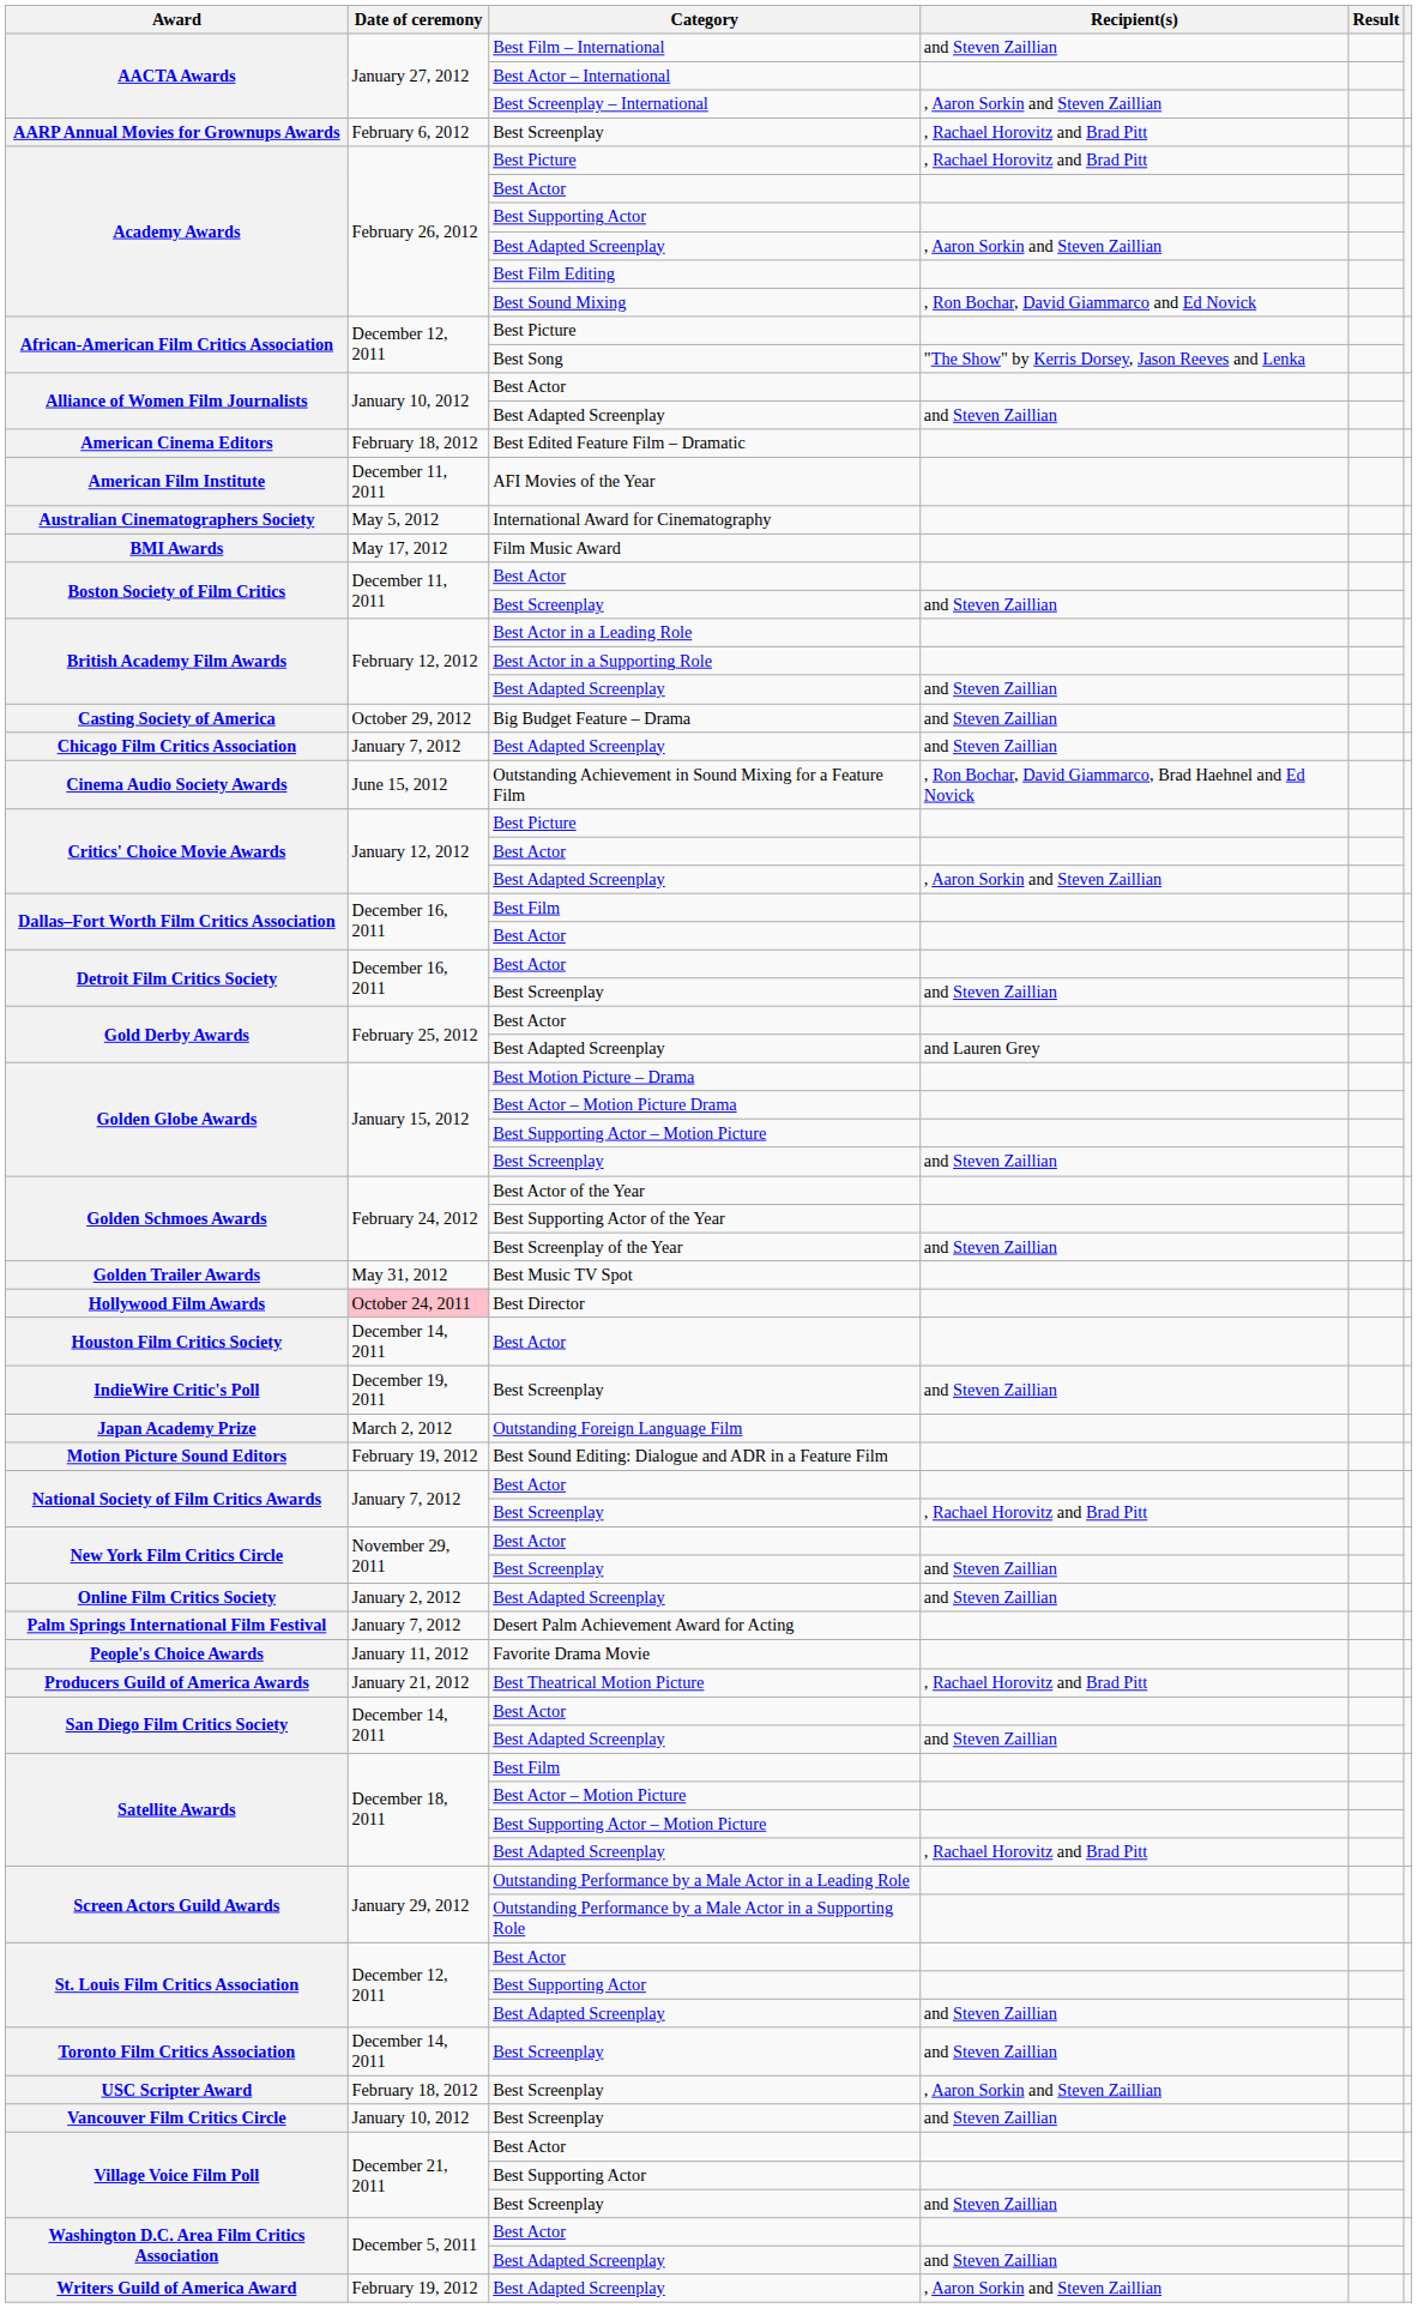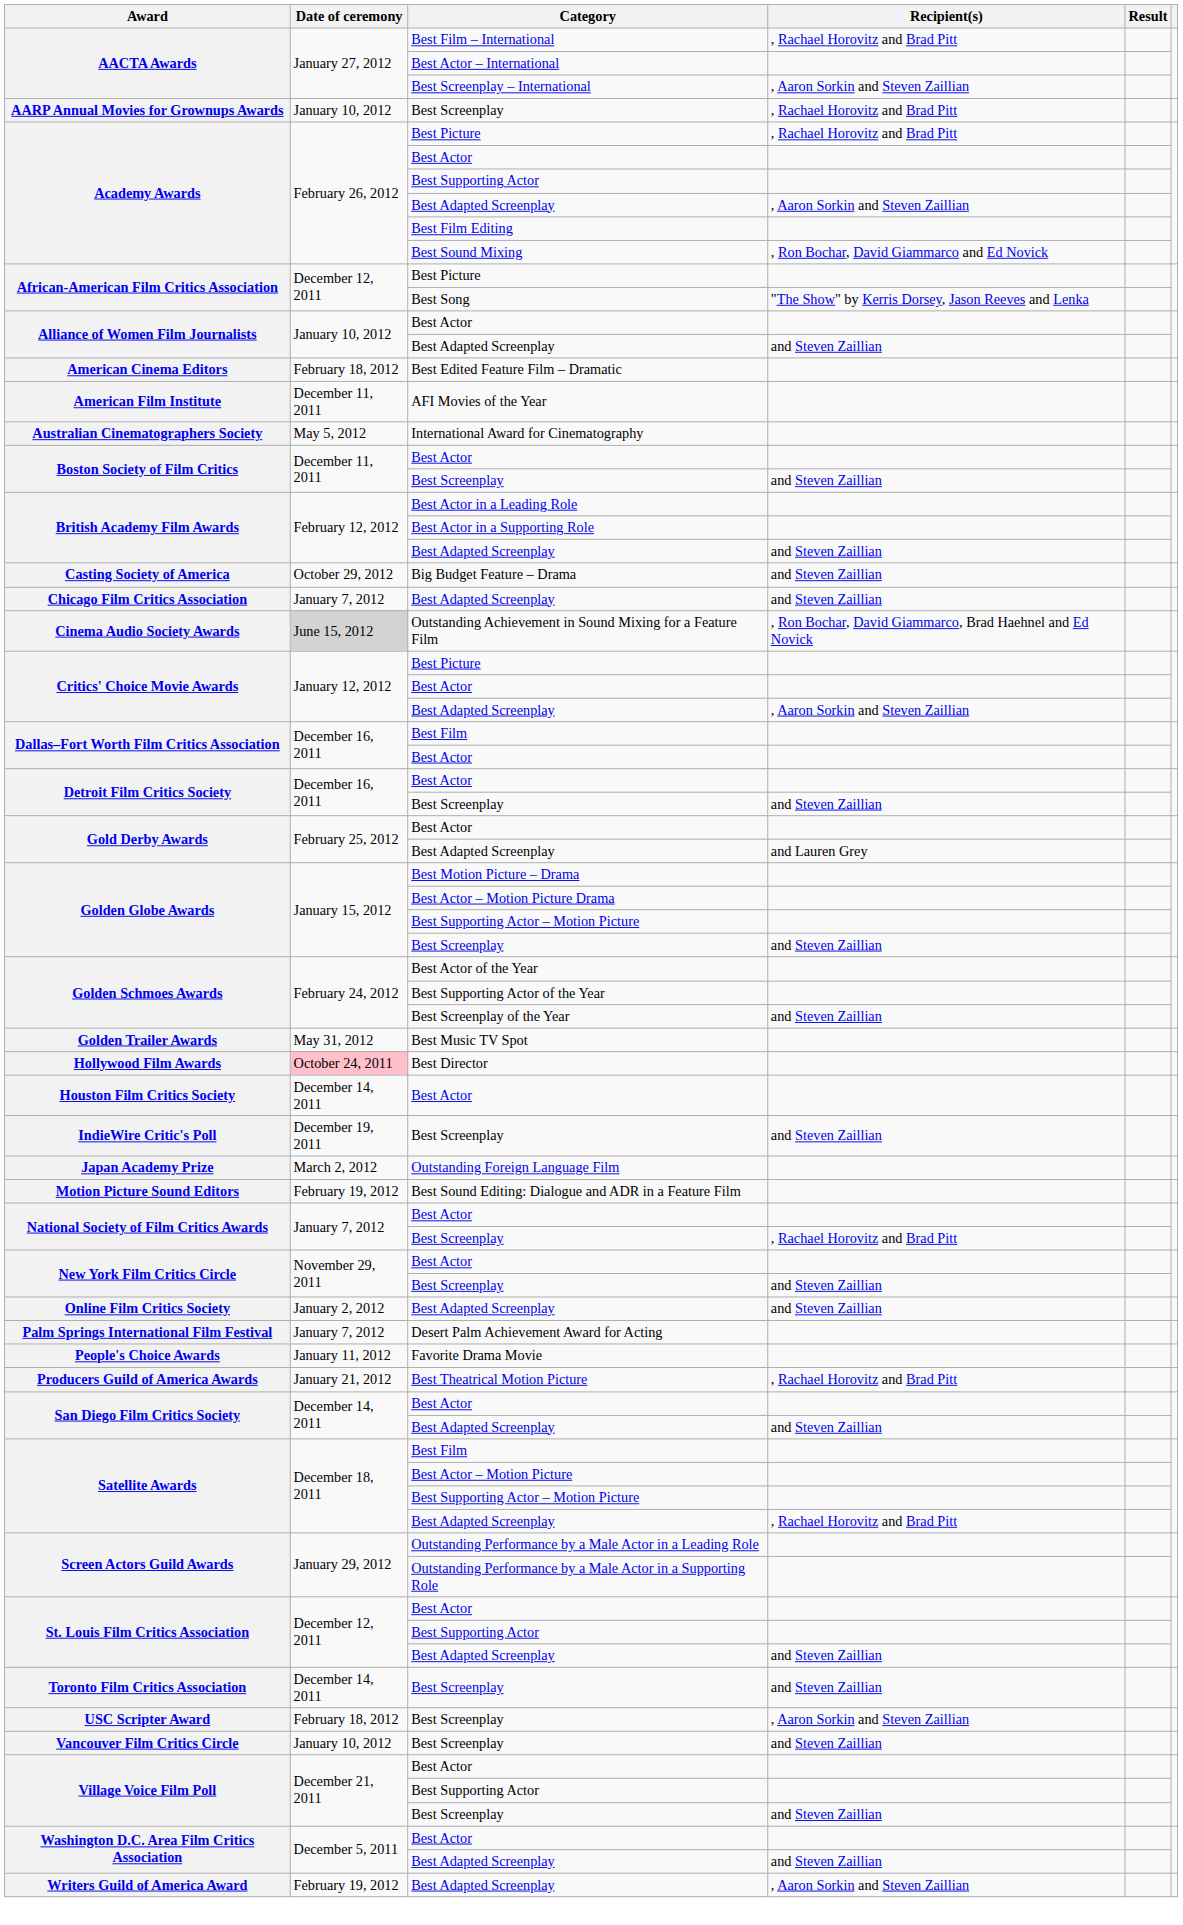 <table class="wikitable plainrowheaders sortable" style="font-size: 95%;">
 <tr>
 <th scope="col">Award</th>
 <th scope="col">Date of ceremony</th>
 <th scope="col">Category</th>
 <th scope="col">Recipient(s)</th>
 <th scope="col">Result</th>
 <th scope="col" class="unsortable"></th>
 </tr>
 <tr>
 <th scope="row" rowspan="3"><a href='#'>AACTA Awards</a></th>
 <td rowspan="3">January 27, 2012</td>
 <td><a href='#'>Best Film – International</a></td>
-<td> and <a href='#'>Steven Zaillian</a></td>
+<td>, <a href='#'>Rachael Horovitz</a> and <a href='#'>Brad Pitt</a></td>
 <td></td>
 <td rowspan="3" style="text-align:center;"><br></td>
 </tr>
 <tr>
 <td><a href='#'>Best Actor – International</a></td>
 <td></td>
 <td></td>
 </tr>
 <tr>
 <td><a href='#'>Best Screenplay – International</a></td>
 <td>, <a href='#'>Aaron Sorkin</a> and <a href='#'>Steven Zaillian</a></td>
 <td></td>
 </tr>
 <tr>
 <th scope="row" rowspan="1"><a href='#'>AARP Annual Movies for Grownups Awards</a></th>
-<td rowspan="1">February 6, 2012</td>
+<td rowspan="1">January 10, 2012</td>
 <td>Best Screenplay</td>
 <td>, <a href='#'>Rachael Horovitz</a> and <a href='#'>Brad Pitt</a></td>
 <td></td>
 <td rowspan="1" style="text-align:center;"><br></td>
 </tr>
 <tr>
 <th scope="row" rowspan="6"><a href='#'>Academy Awards</a></th>
 <td rowspan="6">February 26, 2012</td>
 <td><a href='#'>Best Picture</a></td>
 <td>, <a href='#'>Rachael Horovitz</a> and <a href='#'>Brad Pitt</a></td>
 <td></td>
 <td rowspan="6" style="text-align:center;"></td>
 </tr>
 <tr>
 <td><a href='#'>Best Actor</a></td>
 <td></td>
 <td></td>
 </tr>
 <tr>
 <td><a href='#'>Best Supporting Actor</a></td>
 <td></td>
 <td></td>
 </tr>
 <tr>
 <td><a href='#'>Best Adapted Screenplay</a></td>
 <td>, <a href='#'>Aaron Sorkin</a> and <a href='#'>Steven Zaillian</a></td>
 <td></td>
 </tr>
 <tr>
 <td><a href='#'>Best Film Editing</a></td>
 <td></td>
 <td></td>
 </tr>
 <tr>
 <td><a href='#'>Best Sound Mixing</a></td>
 <td>, <a href='#'>Ron Bochar</a>, <a href='#'>David Giammarco</a> and <a href='#'>Ed Novick</a></td>
 <td></td>
 </tr>
 <tr>
 <th scope="row" rowspan="2"><a href='#'>African-American Film Critics Association</a></th>
 <td rowspan="2">December 12, 2011</td>
 <td>Best Picture</td>
 <td></td>
 <td></td>
 <td rowspan="2" style="text-align:center;"></td>
 </tr>
 <tr>
 <td>Best Song</td>
 <td>"<a href='#'>The Show</a>" by <a href='#'>Kerris Dorsey</a>, <a href='#'>Jason Reeves</a> and <a href='#'>Lenka</a></td>
 <td></td>
 </tr>
 <tr>
 <th scope="row" rowspan="2"><a href='#'>Alliance of Women Film Journalists</a></th>
 <td rowspan="2">January 10, 2012</td>
 <td>Best Actor</td>
 <td></td>
 <td></td>
 <td rowspan="2" style="text-align:center;"><br></td>
 </tr>
 <tr>
 <td>Best Adapted Screenplay</td>
 <td> and <a href='#'>Steven Zaillian</a></td>
 <td></td>
 </tr>
 <tr>
 <th scope="row" rowspan="1"><a href='#'>American Cinema Editors</a></th>
 <td rowspan="1">February 18, 2012</td>
 <td>Best Edited Feature Film – Dramatic</td>
 <td></td>
 <td></td>
 <td rowspan="1" style="text-align:center;"></td>
 </tr>
 <tr>
 <th scope="row" rowspan="1"><a href='#'>American Film Institute</a></th>
 <td rowspan="1">December 11, 2011</td>
 <td>AFI Movies of the Year</td>
 <td></td>
 <td></td>
 <td rowspan="1" style="text-align:center;"><br></td>
 </tr>
 <tr>
 <th scope="row" rowspan="1"><a href='#'>Australian Cinematographers Society</a></th>
 <td rowspan="1">May 5, 2012</td>
 <td>International Award for Cinematography</td>
 <td></td>
 <td></td>
 <td rowspan="1" style="text-align:center;"><br></td>
 </tr>
 <tr>
-<th scope="row" rowspan="1"><a href='#'>BMI Awards</a></th>
-<td>May 17, 2012</td>
-<td>Film Music Award</td>
-<td></td>
-<td></td>
-<td rowspan="1" style="text-align:center;"></td>
-</tr>
-<tr>
 <th scope="row" rowspan="2"><a href='#'>Boston Society of Film Critics</a></th>
 <td rowspan="2">December 11, 2011</td>
 <td><a href='#'>Best Actor</a></td>
 <td></td>
 <td></td>
 <td rowspan="2" style="text-align:center;"></td>
 </tr>
 <tr>
 <td><a href='#'>Best Screenplay</a></td>
 <td> and <a href='#'>Steven Zaillian</a></td>
 <td></td>
 </tr>
 <tr>
 <th scope="row" rowspan="3"><a href='#'>British Academy Film Awards</a></th>
 <td rowspan="3">February 12, 2012</td>
 <td><a href='#'>Best Actor in a Leading Role</a></td>
 <td></td>
 <td></td>
 <td rowspan="3" style="text-align:center;"></td>
 </tr>
 <tr>
 <td><a href='#'>Best Actor in a Supporting Role</a></td>
 <td></td>
 <td></td>
 </tr>
 <tr>
 <td><a href='#'>Best Adapted Screenplay</a></td>
 <td> and <a href='#'>Steven Zaillian</a></td>
 <td></td>
 </tr>
 <tr>
 <th scope="row" rowspan="1"><a href='#'>Casting Society of America</a></th>
 <td rowspan="1">October 29, 2012</td>
 <td>Big Budget Feature – Drama</td>
 <td> and <a href='#'>Steven Zaillian</a></td>
 <td></td>
 <td rowspan="1" style="text-align:center;"><br></td>
 </tr>
 <tr>
 <th scope="row" rowspan="1"><a href='#'>Chicago Film Critics Association</a></th>
 <td rowspan="1">January 7, 2012</td>
 <td><a href='#'>Best Adapted Screenplay</a></td>
 <td> and <a href='#'>Steven Zaillian</a></td>
 <td></td>
 <td rowspan="1" style="text-align:center;"><br></td>
 </tr>
 <tr>
 <th scope="row" rowspan="1"><a href='#'>Cinema Audio Society Awards</a></th>
-<td rowspan="1">June 15, 2012</td>
+<td rowspan="1" style="background: lightgrey;">June 15, 2012</td>
 <td>Outstanding Achievement in Sound Mixing for a Feature Film</td>
 <td>, <a href='#'>Ron Bochar</a>, <a href='#'>David Giammarco</a>, Brad Haehnel and <a href='#'>Ed Novick</a></td>
 <td></td>
 <td rowspan="1" style="text-align:center;"><br></td>
 </tr>
 <tr>
 <th scope="row" rowspan="3"><a href='#'>Critics' Choice Movie Awards</a></th>
 <td rowspan="3">January 12, 2012</td>
 <td><a href='#'>Best Picture</a></td>
 <td></td>
 <td></td>
 <td rowspan="3" style="text-align:center;"></td>
 </tr>
 <tr>
 <td><a href='#'>Best Actor</a></td>
 <td></td>
 <td></td>
 </tr>
 <tr>
 <td><a href='#'>Best Adapted Screenplay</a></td>
 <td>, <a href='#'>Aaron Sorkin</a> and <a href='#'>Steven Zaillian</a></td>
 <td></td>
 </tr>
 <tr>
 <th scope="row" rowspan="2"><a href='#'>Dallas–Fort Worth Film Critics Association</a></th>
 <td rowspan="2">December 16, 2011</td>
 <td><a href='#'>Best Film</a></td>
 <td></td>
 <td></td>
 <td rowspan="2" style="text-align:center;"><br></td>
 </tr>
 <tr>
 <td><a href='#'>Best Actor</a></td>
 <td></td>
 <td></td>
 </tr>
 <tr>
 <th scope="row" rowspan="2"><a href='#'>Detroit Film Critics Society</a></th>
 <td rowspan="2">December 16, 2011</td>
 <td><a href='#'>Best Actor</a></td>
 <td></td>
 <td></td>
 <td rowspan="2" style="text-align:center;"></td>
 </tr>
 <tr>
 <td>Best Screenplay</td>
 <td> and <a href='#'>Steven Zaillian</a></td>
 <td></td>
 </tr>
 <tr>
 <th scope="row" rowspan="2"><a href='#'> Gold Derby Awards</a></th>
 <td rowspan="2">February 25, 2012</td>
 <td>Best Actor</td>
 <td></td>
 <td></td>
 <td rowspan="2" style="text-align:center;"></td>
 </tr>
 <tr>
 <td>Best Adapted Screenplay</td>
 <td> and Lauren Grey</td>
 <td></td>
 </tr>
 <tr>
 <th scope="row" rowspan="4"><a href='#'>Golden Globe Awards</a></th>
 <td rowspan="4">January 15, 2012</td>
 <td><a href='#'>Best Motion Picture – Drama</a></td>
 <td></td>
 <td></td>
 <td rowspan="4" style="text-align:center;"><br></td>
 </tr>
 <tr>
 <td><a href='#'>Best Actor – Motion Picture Drama</a></td>
 <td></td>
 <td></td>
 </tr>
 <tr>
 <td><a href='#'>Best Supporting Actor – Motion Picture</a></td>
 <td></td>
 <td></td>
 </tr>
 <tr>
 <td><a href='#'>Best Screenplay</a></td>
 <td> and <a href='#'>Steven Zaillian</a></td>
 <td></td>
 </tr>
 <tr>
 <th scope="row" rowspan="3"><a href='#'>Golden Schmoes Awards</a></th>
 <td rowspan="3">February 24, 2012</td>
 <td>Best Actor of the Year</td>
 <td></td>
 <td></td>
 <td rowspan="3" style="text-align:center;"><br></td>
 </tr>
 <tr>
 <td>Best Supporting Actor of the Year</td>
 <td></td>
 <td></td>
 </tr>
 <tr>
 <td>Best Screenplay of the Year</td>
 <td> and <a href='#'>Steven Zaillian</a></td>
 <td></td>
 </tr>
 <tr>
 <th scope="row" rowspan="1"><a href='#'>Golden Trailer Awards</a></th>
 <td rowspan="1">May 31, 2012</td>
 <td>Best Music TV Spot</td>
 <td></td>
 <td></td>
 <td rowspan="1" style="text-align:center;"><br></td>
 </tr>
 <tr>
 <th scope="row" rowspan="1"><a href='#'>Hollywood Film Awards</a></th>
 <td rowspan="1" style="background: pink;">October 24, 2011</td>
 <td>Best Director</td>
 <td></td>
 <td></td>
 <td rowspan="1" style="text-align:center;"></td>
 </tr>
 <tr>
 <th scope="row" rowspan="1"><a href='#'>Houston Film Critics Society</a></th>
 <td rowspan="1">December 14, 2011</td>
 <td><a href='#'>Best Actor</a></td>
 <td></td>
 <td></td>
 <td rowspan="1" style="text-align:center;"><br></td>
 </tr>
 <tr>
 <th scope="row" rowspan="1"><a href='#'>IndieWire Critic's Poll</a></th>
 <td rowspan="1">December 19, 2011</td>
 <td>Best Screenplay</td>
 <td> and <a href='#'>Steven Zaillian</a></td>
 <td></td>
 <td rowspan="1" style="text-align:center;"><br></td>
 </tr>
 <tr>
 <th scope="row" rowspan="1"><a href='#'>Japan Academy Prize</a></th>
 <td rowspan="1">March 2, 2012</td>
 <td><a href='#'>Outstanding Foreign Language Film</a></td>
 <td></td>
 <td></td>
 <td rowspan="1" style="text-align:center;"></td>
 </tr>
 <tr>
 <th scope="row" rowspan="1"><a href='#'>Motion Picture Sound Editors</a></th>
 <td rowspan="1">February 19, 2012</td>
 <td>Best Sound Editing: Dialogue and ADR in a Feature Film</td>
 <td></td>
 <td></td>
 <td rowspan="1" style="text-align:center;"></td>
 </tr>
 <tr>
 <th scope="row" rowspan="2"><a href='#'>National Society of Film Critics Awards</a></th>
 <td rowspan="2">January 7, 2012</td>
 <td><a href='#'>Best Actor</a></td>
 <td></td>
 <td></td>
 <td rowspan="2" style="text-align:center;"></td>
 </tr>
 <tr>
 <td><a href='#'>Best Screenplay</a></td>
 <td>, <a href='#'>Rachael Horovitz</a> and <a href='#'>Brad Pitt</a></td>
 <td></td>
 </tr>
 <tr>
 <th scope="row" rowspan="2"><a href='#'>New York Film Critics Circle</a></th>
 <td rowspan="2">November 29, 2011</td>
 <td><a href='#'>Best Actor</a></td>
 <td></td>
 <td></td>
 <td rowspan="2" style="text-align:center;"></td>
 </tr>
 <tr>
 <td><a href='#'>Best Screenplay</a></td>
 <td> and <a href='#'>Steven Zaillian</a></td>
 <td></td>
 </tr>
 <tr>
 <th scope="row" rowspan="1"><a href='#'>Online Film Critics Society</a></th>
 <td rowspan="1">January 2, 2012</td>
 <td><a href='#'>Best Adapted Screenplay</a></td>
 <td> and <a href='#'>Steven Zaillian</a></td>
 <td></td>
 <td rowspan="1" style="text-align:center;"></td>
 </tr>
 <tr>
 <th scope="row" rowspan="1"><a href='#'>Palm Springs International Film Festival</a></th>
 <td rowspan="1">January 7, 2012</td>
 <td>Desert Palm Achievement Award for Acting</td>
 <td></td>
 <td></td>
 <td rowspan="1" style="text-align:center;"></td>
 </tr>
 <tr>
 <th scope="row" rowspan="1"><a href='#'>People's Choice Awards</a></th>
 <td rowspan="1">January 11, 2012</td>
 <td>Favorite Drama Movie</td>
 <td></td>
 <td></td>
 <td rowspan="1" style="text-align:center;"><br></td>
 </tr>
 <tr>
 <th scope="row" rowspan="1"><a href='#'>Producers Guild of America Awards</a></th>
 <td rowspan="1">January 21, 2012</td>
 <td><a href='#'>Best Theatrical Motion Picture</a></td>
 <td>, <a href='#'>Rachael Horovitz</a> and <a href='#'>Brad Pitt</a></td>
 <td></td>
 <td rowspan="1" style="text-align:center;"></td>
 </tr>
 <tr>
 <th scope="row" rowspan="2"><a href='#'>San Diego Film Critics Society</a></th>
 <td rowspan="2">December 14, 2011</td>
 <td><a href='#'>Best Actor</a></td>
 <td></td>
 <td></td>
 <td rowspan="2" style="text-align:center;"><br></td>
 </tr>
 <tr>
 <td><a href='#'>Best Adapted Screenplay</a></td>
 <td> and <a href='#'>Steven Zaillian</a></td>
 <td></td>
 </tr>
 <tr>
 <th scope="row" rowspan="4"><a href='#'>Satellite Awards</a></th>
 <td rowspan="4">December 18, 2011</td>
 <td><a href='#'>Best Film</a></td>
 <td></td>
 <td></td>
 <td rowspan="4" style="text-align:center;"></td>
 </tr>
 <tr>
 <td><a href='#'>Best Actor – Motion Picture</a></td>
 <td></td>
 <td></td>
 </tr>
 <tr>
 <td><a href='#'>Best Supporting Actor – Motion Picture</a></td>
 <td></td>
 <td></td>
 </tr>
 <tr>
 <td><a href='#'>Best Adapted Screenplay</a></td>
 <td>, <a href='#'>Rachael Horovitz</a> and <a href='#'>Brad Pitt</a></td>
 <td></td>
 </tr>
 <tr>
 <th scope="row" rowspan="2"><a href='#'>Screen Actors Guild Awards</a></th>
 <td rowspan="2">January 29, 2012</td>
 <td><a href='#'>Outstanding Performance by a Male Actor in a Leading Role</a></td>
 <td></td>
 <td></td>
 <td rowspan="2" style="text-align:center;"></td>
 </tr>
 <tr>
 <td><a href='#'>Outstanding Performance by a Male Actor in a Supporting Role</a></td>
 <td></td>
 <td></td>
 </tr>
 <tr>
 <th scope="row" rowspan="3"><a href='#'>St. Louis Film Critics Association</a></th>
 <td rowspan="3">December 12, 2011</td>
 <td><a href='#'>Best Actor</a></td>
 <td></td>
 <td></td>
 <td rowspan="3" style="text-align:center;"></td>
 </tr>
 <tr>
 <td><a href='#'>Best Supporting Actor</a></td>
 <td></td>
 <td></td>
 </tr>
 <tr>
 <td><a href='#'>Best Adapted Screenplay</a></td>
 <td> and <a href='#'>Steven Zaillian</a></td>
 <td></td>
 </tr>
 <tr>
 <th scope="row" rowspan="1"><a href='#'>Toronto Film Critics Association</a></th>
 <td rowspan="1">December 14, 2011</td>
 <td><a href='#'>Best Screenplay</a></td>
 <td> and <a href='#'>Steven Zaillian</a></td>
 <td></td>
 <td rowspan="1" style="text-align:center;"></td>
 </tr>
 <tr>
 <th scope="row" rowspan="1"><a href='#'>USC Scripter Award</a></th>
 <td rowspan="1">February 18, 2012</td>
 <td>Best Screenplay</td>
 <td>, <a href='#'>Aaron Sorkin</a> and <a href='#'>Steven Zaillian</a></td>
 <td></td>
 <td rowspan="1" style="text-align:center;"><br></td>
 </tr>
 <tr>
 <th scope="row" rowspan="1"><a href='#'>Vancouver Film Critics Circle</a></th>
 <td rowspan="1">January 10, 2012</td>
 <td>Best Screenplay</td>
 <td> and <a href='#'>Steven Zaillian</a></td>
 <td></td>
 <td rowspan="1" style="text-align:center;"><br></td>
 </tr>
 <tr>
 <th scope="row" rowspan="3"><a href='#'>Village Voice Film Poll</a></th>
 <td rowspan="3">December 21, 2011</td>
 <td>Best Actor</td>
 <td></td>
 <td></td>
 <td rowspan="3" style="text-align:center;"><br><br><br></td>
 </tr>
 <tr>
 <td>Best Supporting Actor</td>
 <td></td>
 <td></td>
 </tr>
 <tr>
 <td>Best Screenplay</td>
 <td> and <a href='#'>Steven Zaillian</a></td>
 <td></td>
 </tr>
 <tr>
 <th scope="row" rowspan="2"><a href='#'>Washington D.C. Area Film Critics Association</a></th>
 <td rowspan="2">December 5, 2011</td>
 <td><a href='#'>Best Actor</a></td>
 <td></td>
 <td></td>
 <td rowspan="2" style="text-align:center;"></td>
 </tr>
 <tr>
 <td><a href='#'>Best Adapted Screenplay</a></td>
 <td> and <a href='#'>Steven Zaillian</a></td>
 <td></td>
 </tr>
 <tr>
 <th scope="row" rowspan="1"><a href='#'>Writers Guild of America Award</a></th>
 <td rowspan="1">February 19, 2012</td>
 <td><a href='#'>Best Adapted Screenplay</a></td>
 <td>, <a href='#'>Aaron Sorkin</a> and <a href='#'>Steven Zaillian</a></td>
 <td></td>
 <td rowspan="1" style="text-align:center;"><br></td>
 </tr>
 </table>
